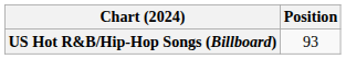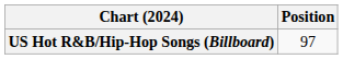 <table class="wikitable plainrowheaders" style="text-align:center">
 <tr>
 <th scope="col">Chart (2024)</th>
 <th scope="col">Position</th>
 </tr>
 <tr>
 <th scope="row">US Hot R&B/Hip-Hop Songs (<em>Billboard</em>)</th>
-<td>93</td>
+<td>97</td>
 </tr>
 </table>
